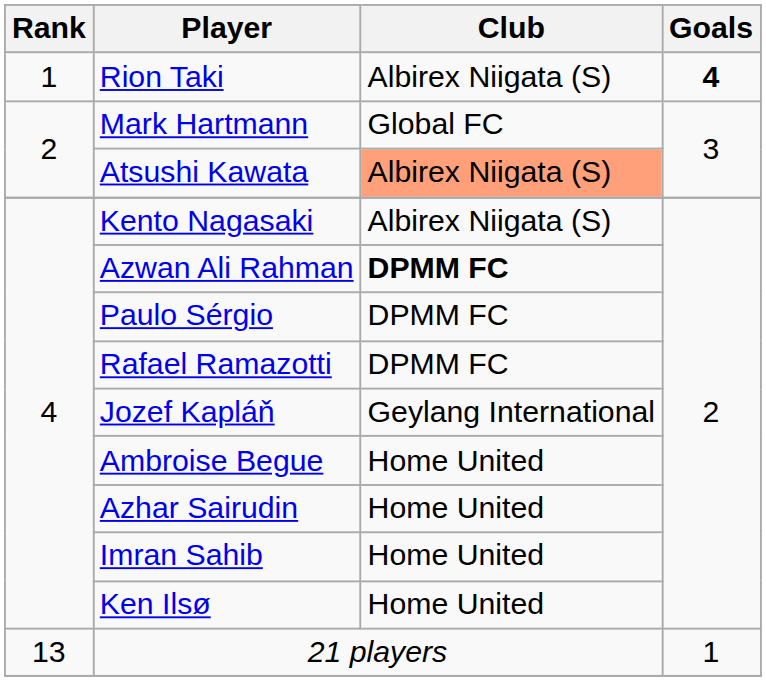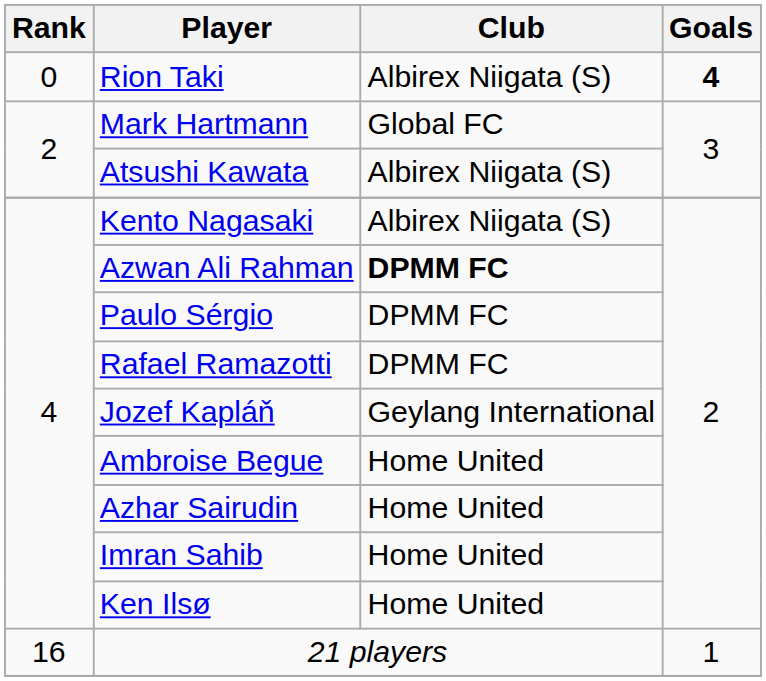 <table class="wikitable" style="text-align:center">
 <tr>
 <th>Rank</th>
 <th>Player</th>
 <th>Club</th>
 <th>Goals</th>
 </tr>
 <tr>
-<td>1</td>
+<td>0</td>
 <td align=left> <a href='#'>Rion Taki</a></td>
 <td align=left>Albirex Niigata (S)</td>
 <td><strong>4</strong></td>
 </tr>
 <tr>
 <td rowspan=2>2</td>
 <td align=left> <a href='#'>Mark Hartmann</a></td>
 <td align=left>Global FC</td>
 <td rowspan=2>3</td>
 </tr>
 <tr>
 <td align=left> <a href='#'>Atsushi Kawata</a></td>
-<td align=left style="background: lightsalmon;">Albirex Niigata (S)</td>
+<td align=left>Albirex Niigata (S)</td>
 </tr>
 <tr>
 </tr>
 <tr>
 <td rowspan=9>4</td>
 <td align=left> <a href='#'>Kento Nagasaki</a></td>
 <td align=left>Albirex Niigata (S)</td>
 <td rowspan=9>2</td>
 </tr>
 <tr>
 <td align=left> <a href='#'>Azwan Ali Rahman</a></td>
 <td align=left><strong>DPMM FC</strong></td>
 </tr>
 <tr>
 <td align=left> <a href='#'>Paulo Sérgio</a></td>
 <td align=left>DPMM FC</td>
 </tr>
 <tr>
 <td align=left> <a href='#'>Rafael Ramazotti</a></td>
 <td align=left>DPMM FC</td>
 </tr>
 <tr>
 <td align=left> <a href='#'>Jozef Kapláň</a></td>
 <td align=left>Geylang International</td>
 </tr>
 <tr>
 <td align=left> <a href='#'>Ambroise Begue</a></td>
 <td align=left>Home United</td>
 </tr>
 <tr>
 <td align=left><a href='#'>Azhar Sairudin</a></td>
 <td align=left>Home United</td>
 </tr>
 <tr>
 <td align=left><a href='#'>Imran Sahib</a></td>
 <td align=left>Home United</td>
 </tr>
 <tr>
 <td align=left> <a href='#'>Ken Ilsø</a></td>
 <td align=left>Home United</td>
 </tr>
 <tr>
-<td>13</td>
+<td>16</td>
 <td colspan=2><em>21 players</em></td>
 <td>1</td>
 </tr>
 <tr>
 </tr>
 </table>
